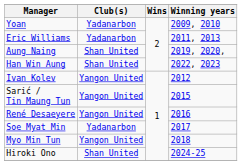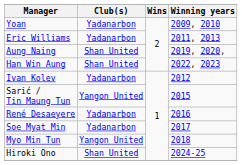 <table class="wikitable">
 <tr>
 </tr>
 <tr>
 <th>Manager</th>
 <th>Club(s)</th>
 <th>Wins</th>
 <th>Winning years</th>
 </tr>
 <tr>
 <td> <a href='#'>Yoan</a></td>
 <td style="text-align:center"><a href='#'>Yadanarbon</a></td>
 <td rowspan="4" style="text-align:center;">2</td>
 <td><a href='#'>2009</a>, <a href='#'>2010</a></td>
 </tr>
 <tr>
 <td> <a href='#'>Eric Williams</a></td>
 <td style="text-align:center"><a href='#'>Yadanarbon</a></td>
 <td><a href='#'>2011</a>, <a href='#'>2013</a></td>
 </tr>
 <tr>
 <td> <a href='#'>Aung Naing</a></td>
 <td style="text-align:center"><a href='#'>Shan United</a></td>
 <td><a href='#'>2019</a>, <a href='#'>2020</a>,</td>
 </tr>
 <tr>
 <td> <a href='#'>Han Win Aung</a></td>
 <td style="text-align:center"><a href='#'>Shan United</a></td>
 <td><a href='#'>2022</a>, <a href='#'>2023</a></td>
 </tr>
 <tr>
 <td> <a href='#'>Ivan Kolev</a></td>
-<td style="text-align:center"><a href='#'>Yangon United</a></td>
+<td style="text-align:center"><a href='#'>Yadanarbon</a></td>
 <td rowspan="6" style="text-align:center;">1</td>
 <td><a href='#'>2012</a></td>
 </tr>
 <tr>
 <td> Sarić / <br>  <a href='#'>Tin Maung Tun</a></td>
 <td style="text-align:center"><a href='#'>Yangon United</a></td>
 <td><a href='#'>2015</a></td>
 </tr>
 <tr>
 <td> <a href='#'>René Desaeyere</a></td>
-<td style="text-align:center"><a href='#'>Yangon United</a></td>
+<td style="text-align:center"><a href='#'>Yadanarbon</a></td>
 <td><a href='#'>2016</a></td>
 </tr>
 <tr>
 <td> <a href='#'>Soe Myat Min</a></td>
 <td style="text-align:center"><a href='#'>Yadanarbon</a></td>
 <td><a href='#'>2017</a></td>
 </tr>
 <tr>
 <td> <a href='#'>Myo Min Tun</a></td>
 <td style="text-align:center"><a href='#'>Yangon United</a></td>
 <td><a href='#'>2018</a></td>
 </tr>
 <tr>
 <td> Hiroki Ono</td>
 <td style="text-align:center"><a href='#'>Shan United</a></td>
 <td><a href='#'>2024-25</a></td>
 </tr>
 <tr>
 </tr>
 </table>
